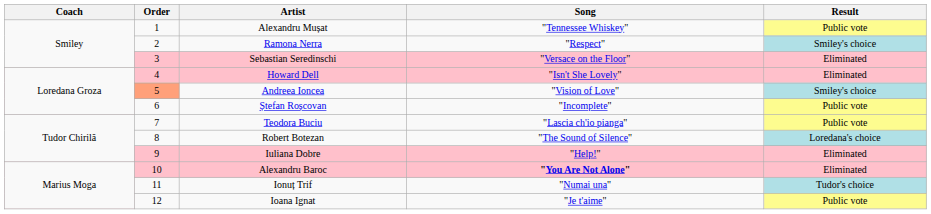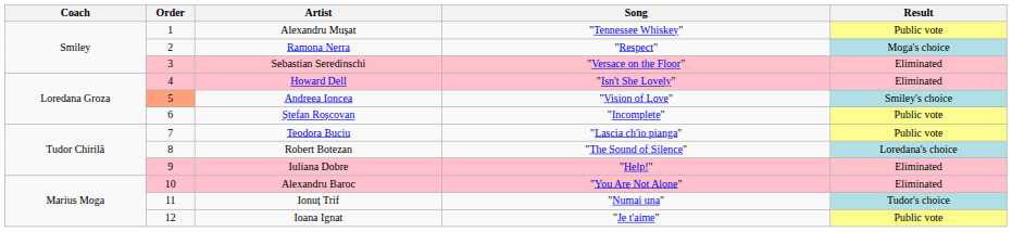 <table class="wikitable" style="text-align: center; width:75%;">
 <tr>
 <th style="width:08%;">Coach</th>
 <th style="width:02%;">Order</th>
 <th style="width:14%;">Artist</th>
 <th style="width:22%;">Song</th>
 <th style="width:10%;">Result</th>
 </tr>
 <tr>
 <td rowspan="3">Smiley</td>
 <td>1</td>
 <td>Alexandru Mușat</td>
 <td>"<a href='#'>Tennessee Whiskey</a>"</td>
 <td bgcolor="#fdfc8f">Public vote</td>
 </tr>
 <tr>
 <td>2</td>
 <td><a href='#'>Ramona Nerra</a></td>
 <td>"<a href='#'>Respect</a>"</td>
-<td bgcolor="#b0e0e6">Smiley's choice</td>
+<td bgcolor="#b0e0e6">Moga's choice</td>
 </tr>
 <tr bgcolor="pink">
 <td>3</td>
 <td>Sebastian Seredinschi</td>
 <td>"<a href='#'>Versace on the Floor</a>"</td>
 <td>Eliminated</td>
 </tr>
 <tr bgcolor="pink">
 <td rowspan="3" bgcolor="#f9f9f9">Loredana Groza</td>
 <td>4</td>
 <td><a href='#'>Howard Dell</a></td>
 <td>"<a href='#'>Isn't She Lovely</a>"</td>
 <td>Eliminated</td>
 </tr>
 <tr>
 <td style="background: lightsalmon;">5</td>
 <td><a href='#'>Andreea Ioncea</a></td>
 <td>"<a href='#'>Vision of Love</a>"</td>
 <td bgcolor="#b0e0e6">Smiley's choice</td>
 </tr>
 <tr>
 <td>6</td>
 <td><a href='#'>Ștefan Roșcovan</a></td>
 <td>"<a href='#'>Incomplete</a>"</td>
 <td bgcolor="#fdfc8f">Public vote</td>
 </tr>
 <tr>
 <td rowspan="3">Tudor Chirilă</td>
 <td>7</td>
 <td><a href='#'>Teodora Buciu</a></td>
 <td>"<a href='#'>Lascia ch'io pianga</a>"</td>
 <td bgcolor="#fdfc8f">Public vote</td>
 </tr>
 <tr>
 <td>8</td>
 <td>Robert Botezan</td>
 <td>"<a href='#'>The Sound of Silence</a>"</td>
 <td bgcolor="#b0e0e6">Loredana's choice</td>
 </tr>
 <tr bgcolor="pink">
 <td>9</td>
 <td>Iuliana Dobre</td>
 <td>"<a href='#'>Help!</a>"</td>
 <td>Eliminated</td>
 </tr>
 <tr bgcolor="pink">
 <td rowspan="3" bgcolor="#f9f9f9">Marius Moga</td>
 <td>10</td>
 <td>Alexandru Baroc</td>
-<td><strong>"<a href='#'>You Are Not Alone</a>"</strong></td>
+<td>"<a href='#'>You Are Not Alone</a>"</td>
 <td>Eliminated</td>
 </tr>
 <tr>
 <td>11</td>
 <td>Ionuț Trif</td>
 <td>"<a href='#'>Numai una</a>"</td>
 <td bgcolor="#b0e0e6">Tudor's choice</td>
 </tr>
 <tr>
 <td>12</td>
 <td>Ioana Ignat</td>
 <td>"<a href='#'>Je t'aime</a>"</td>
 <td bgcolor="#fdfc8f">Public vote</td>
 </tr>
 </table>
